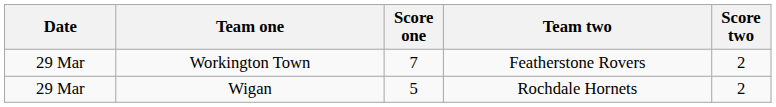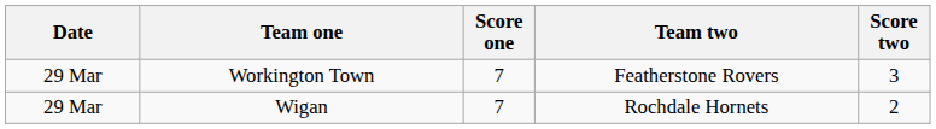 <table class="wikitable" style="text-align: center">
 <tr>
 <th width=100>Date</th>
 <th width=250>Team one</th>
 <th width=50>Score one</th>
 <th width=250>Team two</th>
 <th width=50>Score two</th>
 </tr>
 <tr>
 <td>29 Mar</td>
 <td>Workington Town</td>
 <td>7</td>
 <td>Featherstone Rovers</td>
-<td>2</td>
+<td>3</td>
 </tr>
 <tr>
 <td>29 Mar</td>
 <td>Wigan</td>
-<td>5</td>
+<td>7</td>
 <td>Rochdale Hornets</td>
 <td>2</td>
 </tr>
 </table>
